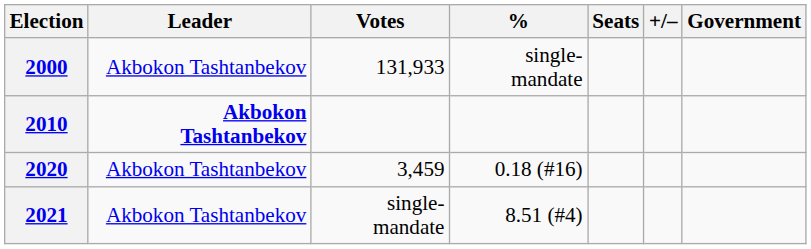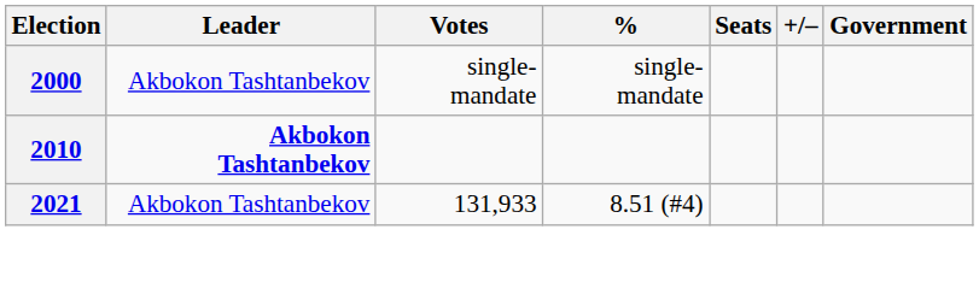 <table class=wikitable style=text-align:right>
 <tr>
 <th>Election</th>
 <th>Leader</th>
 <th>Votes</th>
 <th>%</th>
 <th>Seats</th>
 <th>+/–</th>
 <th>Government</th>
 </tr>
 <tr>
 <th><a href='#'>2000</a></th>
 <td><a href='#'>Akbokon Tashtanbekov</a></td>
-<td>131,933</td>
+<td>single-mandate</td>
 <td>single-mandate</td>
 <td></td>
 <td></td>
 <td></td>
 </tr>
 <tr>
 <th><a href='#'>2010</a></th>
 <td><strong><a href='#'>Akbokon Tashtanbekov</a></strong></td>
 <td></td>
 <td></td>
 <td></td>
 <td></td>
 <td></td>
 </tr>
 <tr>
-<th><a href='#'>2020</a></th>
-<td><a href='#'>Akbokon Tashtanbekov</a></td>
-<td>3,459</td>
-<td>0.18 (#16)</td>
-<td></td>
-<td></td>
-<td></td>
-</tr>
-<tr>
 <th><a href='#'>2021</a></th>
 <td><a href='#'>Akbokon Tashtanbekov</a></td>
-<td>single-mandate</td>
+<td>131,933</td>
 <td>8.51 (#4)</td>
 <td></td>
 <td></td>
 <td></td>
 </tr>
 </table>
